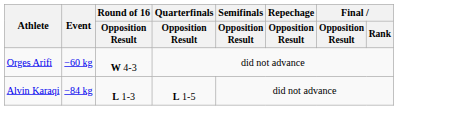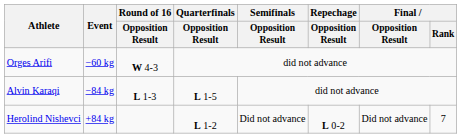 <table class="wikitable" style="font-size:90%">
 <tr>
 <th rowspan="2">Athlete</th>
 <th rowspan="2">Event</th>
 <th>Round of 16</th>
 <th>Quarterfinals</th>
 <th>Semifinals</th>
 <th>Repechage</th>
 <th colspan=2>Final / </th>
 </tr>
 <tr style="font-size:95%">
 <th>Opposition<br>Result</th>
 <th>Opposition<br>Result</th>
 <th>Opposition<br>Result</th>
 <th>Opposition<br>Result</th>
 <th>Opposition<br>Result</th>
 <th>Rank</th>
 </tr>
 <tr align=center>
 <td align=left><a href='#'>Orges Arifi</a></td>
 <td align=left><a href='#'>−60 kg</a></td>
 <td><br><strong>W</strong> 4-3</td>
 <td colspan=5>did not advance</td>
 </tr>
 <tr align=center>
 <td align=left><a href='#'>Alvin Karaqi</a></td>
 <td align=left><a href='#'>−84 kg</a></td>
 <td><br><strong>L</strong> 1-3</td>
 <td><br><strong>L</strong> 1-5</td>
 <td colspan=4>did not advance</td>
 </tr>
+<tr align=center>
+<td align=left><a href='#'>Herolind Nishevci</a></td>
+<td align=left><a href='#'>+84 kg</a></td>
+<td></td>
+<td><br><strong>L</strong> 1-2</td>
+<td>Did not advance</td>
+<td><br><strong>L</strong> 0-2</td>
+<td>Did not advance</td>
+<td>7</td>
+</tr>
 </table>
